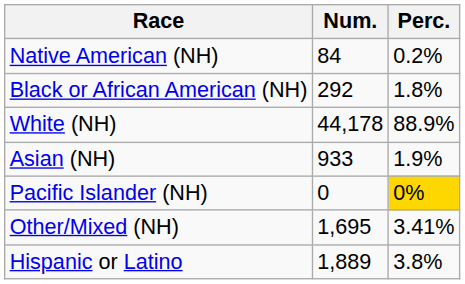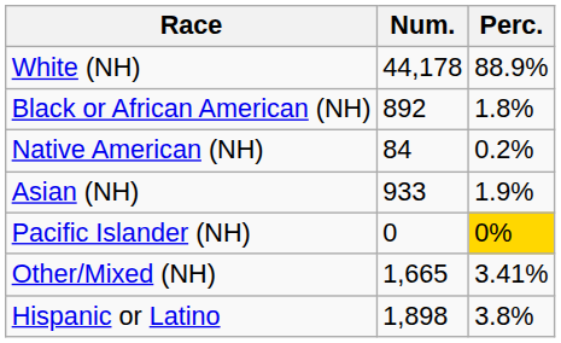 <table class="wikitable">
 <tr>
 <th>Race</th>
 <th>Num.</th>
 <th>Perc.</th>
 </tr>
 <tr>
+<td><a href='#'>White</a> (NH)</td>
+<td>44,178</td>
+<td>88.9%</td>
+</tr>
+<tr>
+<td><a href='#'>Black or African American</a> (NH)</td>
+<td>892</td>
+<td>1.8%</td>
+</tr>
+<tr>
 <td><a href='#'>Native American</a> (NH)</td>
 <td>84</td>
 <td>0.2%</td>
-</tr>
-<tr>
-<td><a href='#'>Black or African American</a> (NH)</td>
-<td>292</td>
-<td>1.8%</td>
-</tr>
-<tr>
-<td><a href='#'>White</a> (NH)</td>
-<td>44,178</td>
-<td>88.9%</td>
 </tr>
 <tr>
 <td><a href='#'>Asian</a> (NH)</td>
 <td>933</td>
 <td>1.9%</td>
 </tr>
 <tr>
 <td><a href='#'>Pacific Islander</a> (NH)</td>
 <td>0</td>
 <td style="background: gold;">0%</td>
 </tr>
 <tr>
 <td><a href='#'>Other/Mixed</a> (NH)</td>
-<td>1,695</td>
+<td>1,665</td>
 <td>3.41%</td>
 </tr>
 <tr>
 <td><a href='#'>Hispanic</a> or <a href='#'>Latino</a></td>
-<td>1,889</td>
+<td>1,898</td>
 <td>3.8%</td>
 </tr>
 </table>
